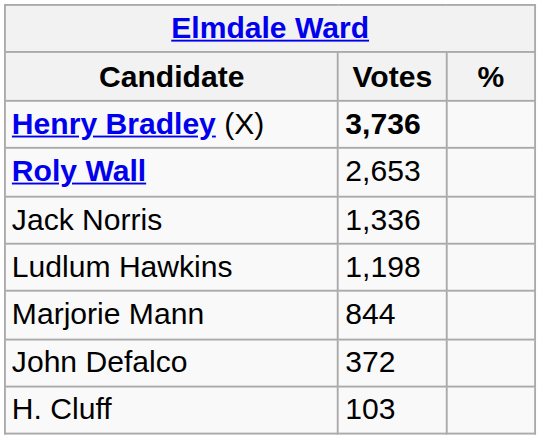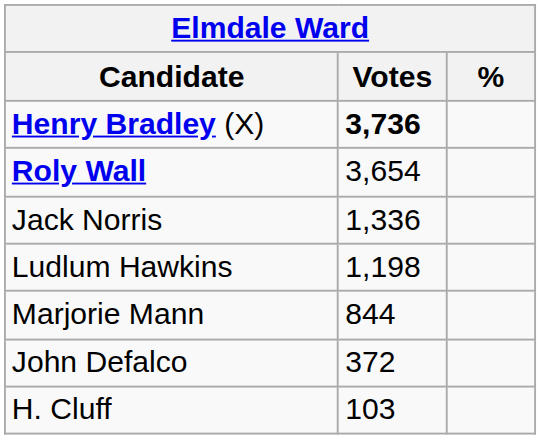 <table class="wikitable">
 <tr>
 <th colspan="3"><a href='#'>Elmdale Ward</a></th>
 </tr>
 <tr>
 <th style="width: 170px">Candidate</th>
 <th style="width: 50px">Votes</th>
 <th style="width: 40px">%</th>
 </tr>
 <tr>
 <td><strong><a href='#'>Henry Bradley</a></strong> (X)</td>
 <td><strong>3,736</strong></td>
 <td></td>
 </tr>
 <tr>
 <td><strong><a href='#'>Roly Wall</a></strong></td>
-<td>2,653</td>
+<td>3,654</td>
 <td></td>
 </tr>
 <tr>
 <td>Jack Norris</td>
 <td>1,336</td>
 <td></td>
 </tr>
 <tr>
 <td>Ludlum Hawkins</td>
 <td>1,198</td>
 <td></td>
 </tr>
 <tr>
 <td>Marjorie Mann</td>
 <td>844</td>
 <td></td>
 </tr>
 <tr>
 <td>John Defalco</td>
 <td>372</td>
 <td></td>
 </tr>
 <tr>
 <td>H. Cluff</td>
 <td>103</td>
 <td></td>
 </tr>
 </table>
